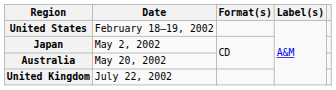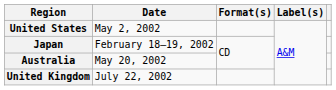 <table class="wikitable plainrowheaders">
 <tr>
 <th scope="col">Region</th>
 <th scope="col">Date</th>
 <th scope="col">Format(s)</th>
 <th scope="col">Label(s)</th>
 <th scope="col"></th>
 </tr>
 <tr>
 <th scope="row">United States</th>
-<td>February 18–19, 2002</td>
+<td>May 2, 2002</td>
 <td></td>
 <td rowspan="4"><a href='#'>A&M</a></td>
 <td align="center"></td>
 </tr>
 <tr>
 <th scope="row">Japan</th>
-<td>May 2, 2002</td>
+<td>February 18–19, 2002</td>
 <td rowspan="2">CD</td>
 <td align="center"></td>
 </tr>
 <tr>
 <th scope="row">Australia</th>
 <td>May 20, 2002</td>
 <td align="center"></td>
 </tr>
 <tr>
 <th scope="row">United Kingdom</th>
 <td>July 22, 2002</td>
 <td></td>
 <td align="center"></td>
 </tr>
 </table>
